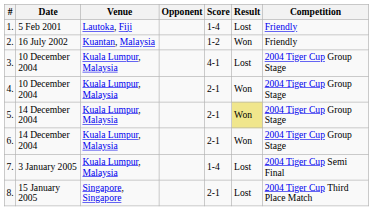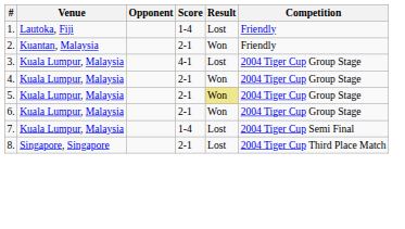 <table class="wikitable">
 <tr>
 <th>#</th>
-<th>Date</th>
 <th>Venue</th>
 <th>Opponent</th>
 <th>Score</th>
 <th>Result</th>
 <th>Competition</th>
 </tr>
 <tr>
 <td>1.</td>
-<td>5 Feb 2001</td>
 <td><a href='#'>Lautoka</a>, <a href='#'>Fiji</a></td>
 <td></td>
 <td>1-4</td>
 <td>Lost</td>
 <td><a href='#'>Friendly</a></td>
 </tr>
 <tr>
 <td>2.</td>
-<td>16 July 2002</td>
 <td><a href='#'>Kuantan</a>, <a href='#'>Malaysia</a></td>
 <td></td>
-<td>1-2</td>
+<td>2-1</td>
 <td>Won</td>
 <td>Friendly</td>
 </tr>
 <tr>
 <td>3.</td>
-<td>10 December 2004</td>
 <td><a href='#'>Kuala Lumpur</a>, <a href='#'>Malaysia</a></td>
 <td></td>
 <td>4-1</td>
 <td>Lost</td>
 <td><a href='#'>2004 Tiger Cup</a> Group Stage</td>
 </tr>
 <tr>
 <td>4.</td>
-<td>10 December 2004</td>
 <td><a href='#'>Kuala Lumpur</a>, <a href='#'>Malaysia</a></td>
 <td></td>
 <td>2-1</td>
 <td>Won</td>
 <td><a href='#'>2004 Tiger Cup</a> Group Stage</td>
 </tr>
 <tr>
 <td>5.</td>
-<td>14 December 2004</td>
 <td><a href='#'>Kuala Lumpur</a>, <a href='#'>Malaysia</a></td>
 <td></td>
 <td>2-1</td>
 <td style="background: khaki;">Won</td>
 <td><a href='#'>2004 Tiger Cup</a> Group Stage</td>
 </tr>
 <tr>
 <td>6.</td>
-<td>14 December 2004</td>
 <td><a href='#'>Kuala Lumpur</a>, <a href='#'>Malaysia</a></td>
 <td></td>
 <td>2-1</td>
 <td>Won</td>
 <td><a href='#'>2004 Tiger Cup</a> Group Stage</td>
 </tr>
 <tr>
 <td>7.</td>
-<td>3 January 2005</td>
 <td><a href='#'>Kuala Lumpur</a>, <a href='#'>Malaysia</a></td>
 <td></td>
 <td>1-4</td>
 <td>Lost</td>
 <td><a href='#'>2004 Tiger Cup</a> Semi Final</td>
 </tr>
 <tr>
 <td>8.</td>
-<td>15 January 2005</td>
 <td><a href='#'>Singapore</a>, <a href='#'>Singapore</a></td>
 <td></td>
 <td>2-1</td>
 <td>Lost</td>
 <td><a href='#'>2004 Tiger Cup</a> Third Place Match</td>
 </tr>
 </table>
